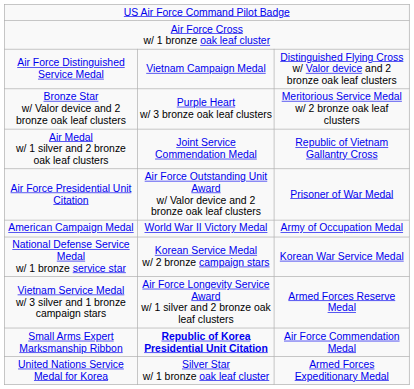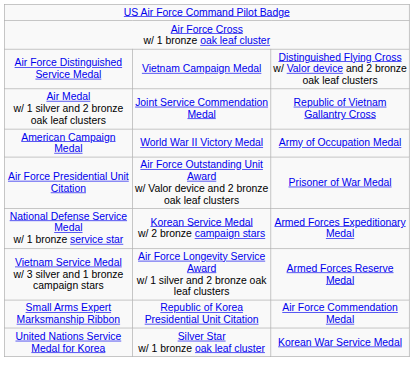 <table class="wikitable" style="margin:1em auto; text-align:center;">
 <tr>
 <td colspan="3"><a href='#'>US Air Force Command Pilot Badge</a></td>
 </tr>
 <tr>
 <td colspan="3"><a href='#'>Air Force Cross</a><br>w/ 1 bronze <a href='#'>oak leaf cluster</a></td>
 </tr>
 <tr>
 <td><a href='#'>Air Force Distinguished Service Medal</a></td>
 <td><a href='#'>Vietnam Campaign Medal</a></td>
 <td><a href='#'>Distinguished Flying Cross</a><br>w/ <a href='#'>Valor device</a> and 2 bronze oak leaf clusters</td>
 </tr>
 <tr>
-<td><a href='#'>Bronze Star</a><br>w/ Valor device and 2 bronze oak leaf clusters</td>
-<td><a href='#'>Purple Heart</a><br>w/ 3 bronze oak leaf clusters</td>
-<td><a href='#'>Meritorious Service Medal</a><br>w/ 2 bronze oak leaf clusters</td>
-</tr>
-<tr>
 <td><a href='#'>Air Medal</a><br>w/ 1 silver and 2 bronze oak leaf clusters</td>
 <td><a href='#'>Joint Service Commendation Medal</a></td>
 <td><a href='#'>Republic of Vietnam Gallantry Cross</a></td>
+</tr>
+<tr>
+<td><a href='#'>American Campaign Medal</a></td>
+<td><a href='#'>World War II Victory Medal</a></td>
+<td><a href='#'>Army of Occupation Medal</a></td>
 </tr>
 <tr>
 <td><a href='#'>Air Force Presidential Unit Citation</a></td>
 <td><a href='#'>Air Force Outstanding Unit Award</a><br>w/ Valor device and 2 bronze oak leaf clusters</td>
 <td><a href='#'>Prisoner of War Medal</a></td>
 </tr>
 <tr>
-<td><a href='#'>American Campaign Medal</a></td>
-<td><a href='#'>World War II Victory Medal</a></td>
-<td><a href='#'>Army of Occupation Medal</a></td>
-</tr>
-<tr>
 <td><a href='#'>National Defense Service Medal</a><br>w/ 1 bronze <a href='#'>service star</a></td>
 <td><a href='#'>Korean Service Medal</a><br>w/ 2 bronze <a href='#'>campaign stars</a></td>
-<td><a href='#'>Korean War Service Medal</a></td>
+<td><a href='#'>Armed Forces Expeditionary Medal</a></td>
 </tr>
 <tr>
 <td><a href='#'>Vietnam Service Medal</a><br>w/ 3 silver and 1 bronze campaign stars</td>
 <td><a href='#'>Air Force Longevity Service Award</a><br>w/ 1 silver and 2 bronze oak leaf clusters</td>
 <td><a href='#'>Armed Forces Reserve Medal</a></td>
 </tr>
 <tr>
 <td><a href='#'>Small Arms Expert Marksmanship Ribbon</a></td>
-<td><strong><a href='#'>Republic of Korea Presidential Unit Citation</a></strong></td>
+<td><a href='#'>Republic of Korea Presidential Unit Citation</a></td>
 <td><a href='#'>Air Force Commendation Medal</a></td>
 </tr>
 <tr>
 <td><a href='#'>United Nations Service Medal for Korea</a></td>
 <td><a href='#'>Silver Star</a><br>w/ 1 bronze <a href='#'>oak leaf cluster</a></td>
-<td><a href='#'>Armed Forces Expeditionary Medal</a></td>
+<td><a href='#'>Korean War Service Medal</a></td>
 </tr>
 </table>
